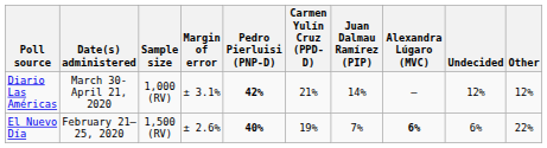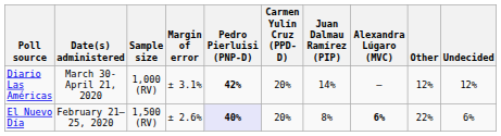 <table class="wikitable" style="font-size:90%;text-align:center;">
 <tr valign=bottom>
 <th>Poll source</th>
 <th>Date(s)<br>administered</th>
 <th>Sample<br>size</th>
 <th>Margin<br>of error</th>
 <th style="width:100px;">Pedro Pierluisi (PNP-D)</th>
 <th style="width:100px;">Carmen Yulín Cruz (PPD-D)</th>
 <th style="width:100px;">Juan Dalmau Ramírez (PIP)</th>
 <th style="width:100px;">Alexandra Lúgaro (MVC)</th>
+<th>Other</th>
 <th>Undecided</th>
-<th>Other</th>
 </tr>
 <tr>
 <td style="text-align:left;"><a href='#'>Diario Las Américas</a></td>
 <td>March 30-April 21, 2020</td>
 <td>1,000 (RV)</td>
 <td>± 3.1%</td>
 <td><strong>42%</strong></td>
-<td>21%</td>
+<td>20%</td>
 <td>14%</td>
 <td>–</td>
 <td>12%</td>
 <td>12%</td>
 </tr>
 <tr>
 <td style="text-align:left;"><a href='#'>El Nuevo Día</a></td>
 <td>February 21–25, 2020</td>
 <td>1,500 (RV)</td>
 <td>± 2.6%</td>
-<td><strong>40%</strong></td>
-<td>19%</td>
-<td>7%</td>
+<td style="background: lavender;"><strong>40%</strong></td>
+<td>20%</td>
+<td>8%</td>
 <td><strong>6%</strong></td>
+<td>22%</td>
 <td>6%</td>
-<td>22%</td>
 </tr>
 </table>
